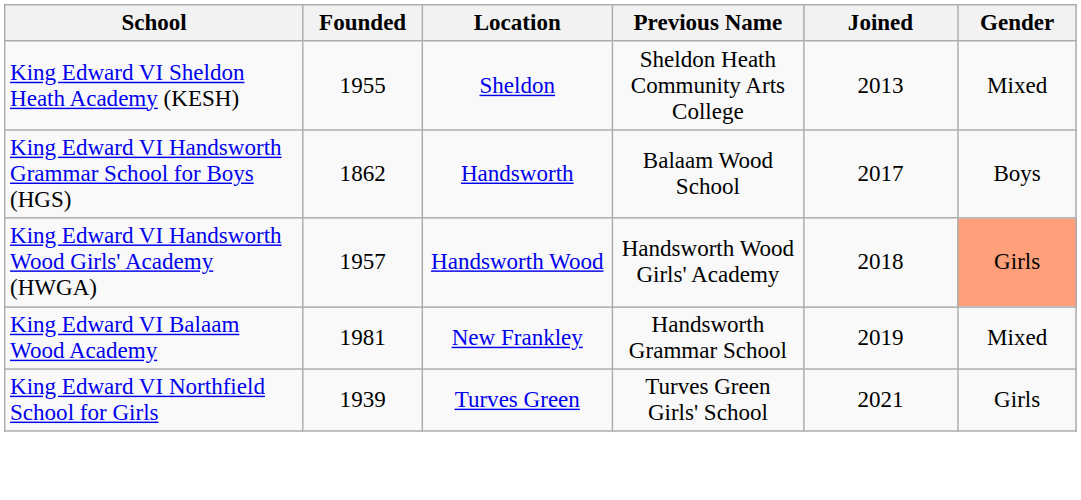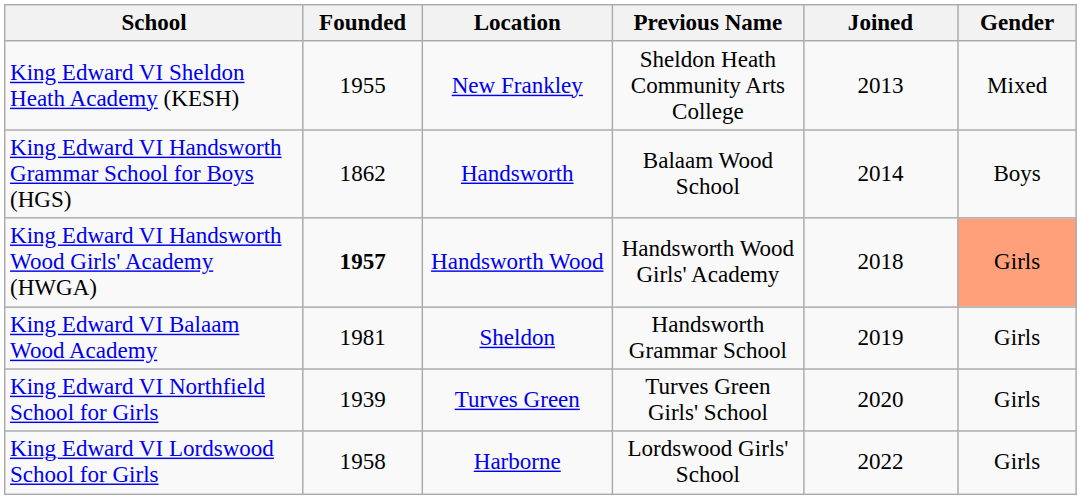 <table class="wikitable" style="text-align: center;">
 <tr>
 <th width="200">School</th>
 <th width="75">Founded</th>
 <th width="125">Location</th>
 <th width="125">Previous Name</th>
 <th width="100">Joined</th>
 <th width="75">Gender</th>
 </tr>
 <tr>
 <td style="text-align: left;"><a href='#'>King Edward VI Sheldon Heath Academy</a> (KESH)</td>
 <td>1955</td>
-<td><a href='#'>Sheldon</a></td>
+<td><a href='#'>New Frankley</a></td>
 <td>Sheldon Heath Community Arts College</td>
 <td>2013</td>
 <td>Mixed</td>
 </tr>
 <tr>
 <td style="text-align: left;"><a href='#'>King Edward VI Handsworth Grammar School for Boys</a> (HGS)</td>
 <td>1862</td>
 <td><a href='#'>Handsworth</a></td>
 <td>Balaam Wood School</td>
-<td>2017</td>
+<td>2014</td>
 <td>Boys</td>
 </tr>
 <tr>
 <td style="text-align: left;"><a href='#'>King Edward VI Handsworth Wood Girls' Academy</a> (HWGA)</td>
-<td>1957</td>
+<td><strong>1957</strong></td>
 <td><a href='#'>Handsworth Wood</a></td>
 <td>Handsworth Wood Girls' Academy</td>
 <td>2018</td>
 <td style="background: lightsalmon;">Girls</td>
 </tr>
 <tr>
 <td style="text-align: left;"><a href='#'>King Edward VI Balaam Wood Academy</a></td>
 <td>1981</td>
-<td><a href='#'>New Frankley</a></td>
+<td><a href='#'>Sheldon</a></td>
 <td>Handsworth Grammar School</td>
 <td>2019</td>
-<td>Mixed</td>
+<td>Girls</td>
 </tr>
 <tr>
 <td style="text-align: left;"><a href='#'>King Edward VI Northfield School for Girls</a></td>
 <td>1939</td>
 <td><a href='#'>Turves Green</a></td>
 <td>Turves Green Girls' School</td>
-<td>2021</td>
+<td>2020</td>
+<td>Girls</td>
+</tr>
+<tr>
+<td style="text-align: left;"><a href='#'>King Edward VI Lordswood School for Girls</a></td>
+<td>1958</td>
+<td><a href='#'>Harborne</a></td>
+<td>Lordswood Girls' School</td>
+<td>2022</td>
 <td>Girls</td>
 </tr>
 </table>
